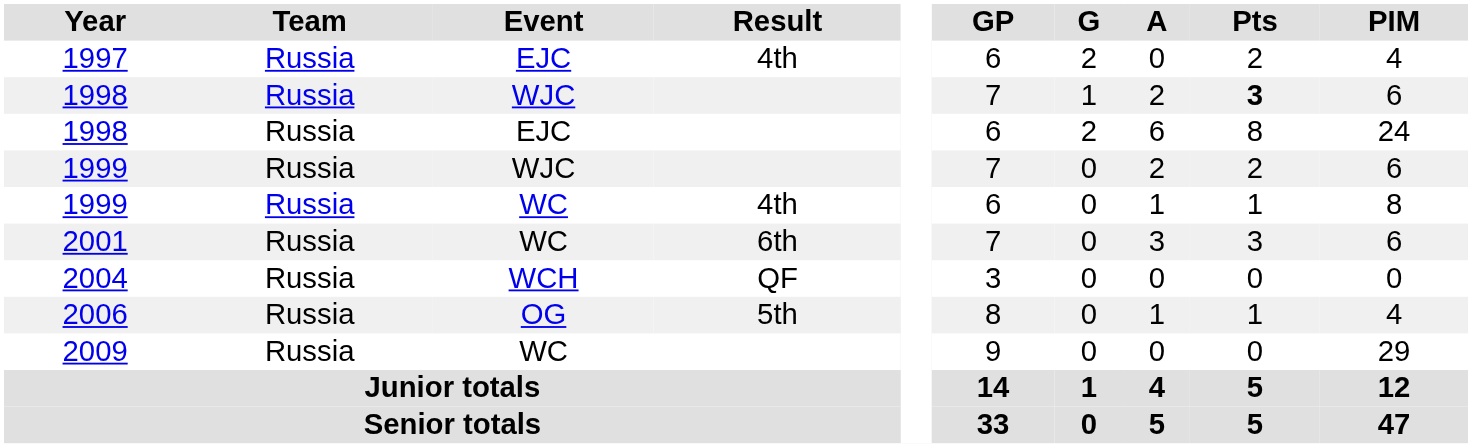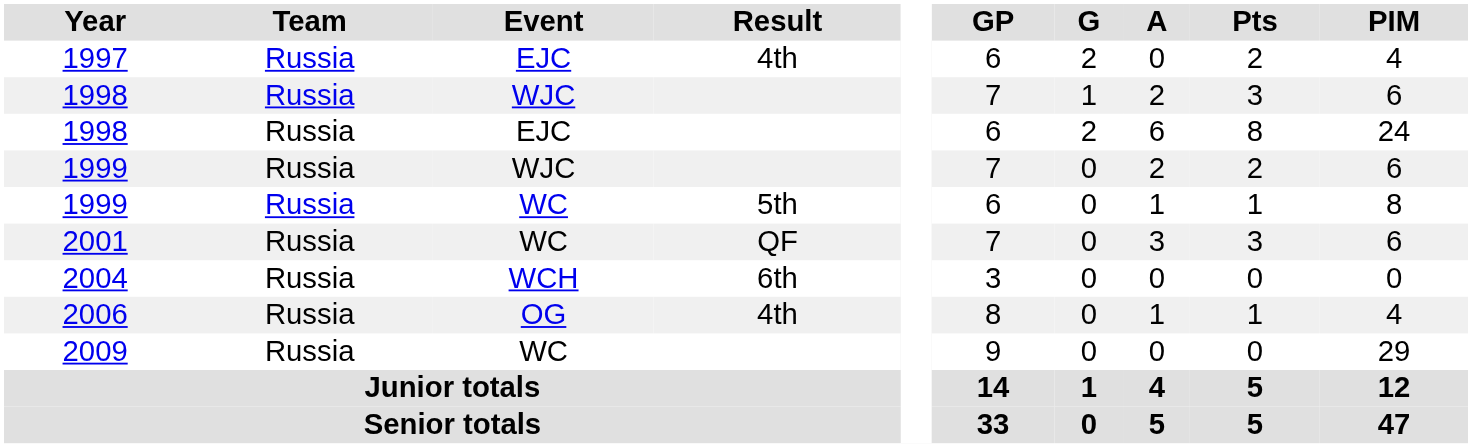 <table border="0" cellpadding="1" cellspacing="0" style="text-align:center; width:50em">
 <tr ALIGN="center" bgcolor="#e0e0e0">
 <th>Year</th>
 <th>Team</th>
 <th>Event</th>
 <th>Result</th>
 <th rowspan="99" bgcolor="#ffffff"> </th>
 <th>GP</th>
 <th>G</th>
 <th>A</th>
 <th>Pts</th>
 <th>PIM</th>
 </tr>
 <tr>
 <td><a href='#'>1997</a></td>
 <td><a href='#'>Russia</a></td>
 <td><a href='#'>EJC</a></td>
 <td>4th</td>
 <td>6</td>
 <td>2</td>
 <td>0</td>
 <td>2</td>
 <td>4</td>
 </tr>
 <tr bgcolor="#f0f0f0">
 <td><a href='#'>1998</a></td>
 <td><a href='#'>Russia</a></td>
 <td><a href='#'>WJC</a></td>
 <td></td>
 <td>7</td>
 <td>1</td>
 <td>2</td>
-<td><strong>3</strong></td>
+<td>3</td>
 <td>6</td>
 </tr>
 <tr>
 <td><a href='#'>1998</a></td>
 <td>Russia</td>
 <td>EJC</td>
 <td></td>
 <td>6</td>
 <td>2</td>
 <td>6</td>
 <td>8</td>
 <td>24</td>
 </tr>
 <tr bgcolor="#f0f0f0">
 <td><a href='#'>1999</a></td>
 <td>Russia</td>
 <td>WJC</td>
 <td></td>
 <td>7</td>
 <td>0</td>
 <td>2</td>
 <td>2</td>
 <td>6</td>
 </tr>
 <tr>
 <td><a href='#'>1999</a></td>
 <td><a href='#'>Russia</a></td>
 <td><a href='#'>WC</a></td>
-<td>4th</td>
+<td>5th</td>
 <td>6</td>
 <td>0</td>
 <td>1</td>
 <td>1</td>
 <td>8</td>
 </tr>
 <tr bgcolor="#f0f0f0">
 <td><a href='#'>2001</a></td>
 <td>Russia</td>
 <td>WC</td>
-<td>6th</td>
+<td>QF</td>
 <td>7</td>
 <td>0</td>
 <td>3</td>
 <td>3</td>
 <td>6</td>
 </tr>
 <tr>
 <td><a href='#'>2004</a></td>
 <td>Russia</td>
 <td><a href='#'>WCH</a></td>
-<td>QF</td>
+<td>6th</td>
 <td>3</td>
 <td>0</td>
 <td>0</td>
 <td>0</td>
 <td>0</td>
 </tr>
 <tr bgcolor="#f0f0f0">
 <td><a href='#'>2006</a></td>
 <td>Russia</td>
 <td><a href='#'>OG</a></td>
-<td>5th</td>
+<td>4th</td>
 <td>8</td>
 <td>0</td>
 <td>1</td>
 <td>1</td>
 <td>4</td>
 </tr>
 <tr>
 <td><a href='#'>2009</a></td>
 <td>Russia</td>
 <td>WC</td>
 <td></td>
 <td>9</td>
 <td>0</td>
 <td>0</td>
 <td>0</td>
 <td>29</td>
 </tr>
 <tr bgcolor="#e0e0e0">
 <th colspan="4">Junior totals</th>
 <th>14</th>
 <th>1</th>
 <th>4</th>
 <th>5</th>
 <th>12</th>
 </tr>
 <tr bgcolor="#e0e0e0">
 <th colspan="4">Senior totals</th>
 <th>33</th>
 <th>0</th>
 <th>5</th>
 <th>5</th>
 <th>47</th>
 </tr>
 </table>
